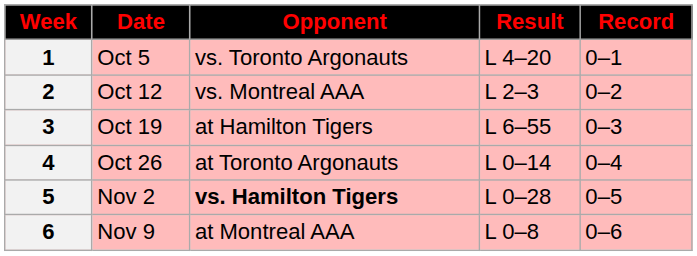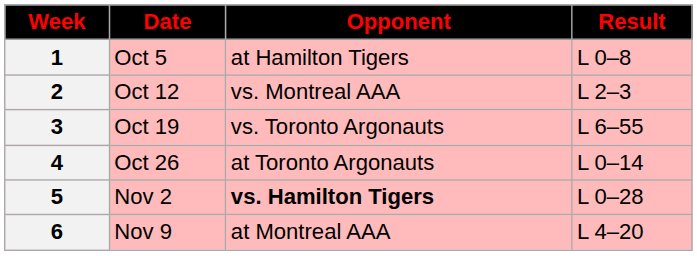 <table class="wikitable" width="80%">
 <tr align="center"  style="background:black;color:red;">
 <td><strong>Week</strong></td>
 <td><strong>Date</strong></td>
 <td><strong>Opponent</strong></td>
 <td><strong>Result</strong></td>
-<td><strong>Record</strong></td>
 </tr>
 <tr style="background:#ffbbbb">
 <th>1</th>
 <td>Oct 5</td>
-<td>vs. Toronto Argonauts</td>
-<td>L 4–20</td>
-<td>0–1</td>
+<td>at Hamilton Tigers</td>
+<td>L 0–8</td>
 </tr>
 <tr style="background:#ffbbbb">
 <th>2</th>
 <td>Oct 12</td>
 <td>vs. Montreal AAA</td>
 <td>L 2–3</td>
-<td>0–2</td>
 </tr>
 <tr style="background:#ffbbbb">
 <th>3</th>
 <td>Oct 19</td>
-<td>at Hamilton Tigers</td>
+<td>vs. Toronto Argonauts</td>
 <td>L 6–55</td>
-<td>0–3</td>
 </tr>
 <tr style="background:#ffbbbb">
 <th>4</th>
 <td>Oct 26</td>
 <td>at Toronto Argonauts</td>
 <td>L 0–14</td>
-<td>0–4</td>
 </tr>
 <tr style="background:#ffbbbb">
 <th>5</th>
 <td>Nov 2</td>
 <td><strong>vs. Hamilton Tigers</strong></td>
 <td>L 0–28</td>
-<td>0–5</td>
 </tr>
 <tr style="background:#ffbbbb">
 <th>6</th>
 <td>Nov 9</td>
 <td>at Montreal AAA</td>
-<td>L 0–8</td>
-<td>0–6</td>
+<td>L 4–20</td>
 </tr>
 </table>
